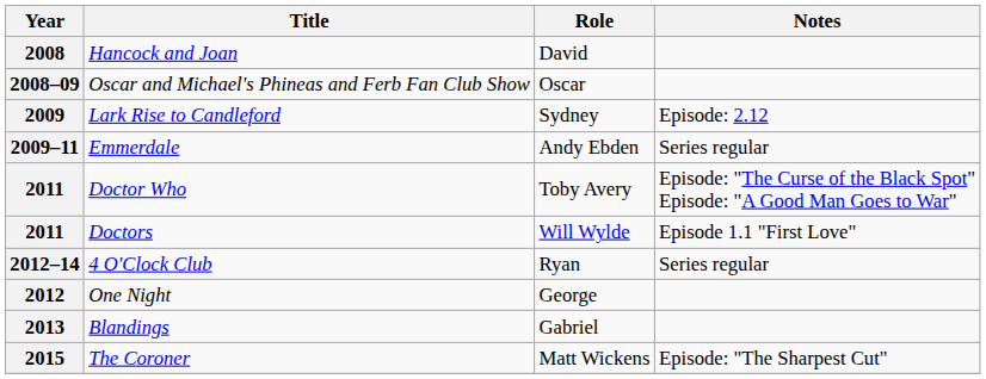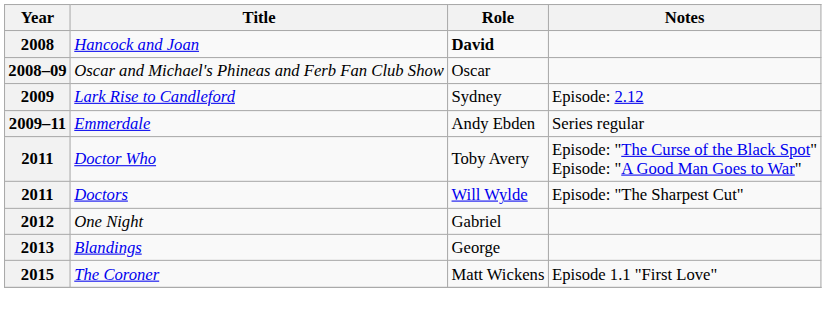 <table class="wikitable sortable plainrowheaders">
 <tr>
 <th scope="col">Year</th>
 <th scope="col">Title</th>
 <th scope="col">Role</th>
 <th scope="col" class="unsortable">Notes</th>
 </tr>
 <tr>
 <th scope="row">2008</th>
 <td><em><a href='#'>Hancock and Joan</a></em></td>
-<td>David</td>
+<td><strong>David</strong></td>
 <td></td>
 </tr>
 <tr>
 <th scope="row">2008–09</th>
 <td><em>Oscar and Michael's Phineas and Ferb Fan Club Show</em></td>
 <td>Oscar</td>
 <td></td>
 </tr>
 <tr>
 <th scope="row">2009</th>
 <td><em><a href='#'>Lark Rise to Candleford</a></em></td>
 <td>Sydney</td>
 <td>Episode: <a href='#'>2.12</a></td>
 </tr>
 <tr>
 <th scope="row">2009–11</th>
 <td><em><a href='#'>Emmerdale</a></em></td>
 <td>Andy Ebden</td>
 <td>Series regular</td>
 </tr>
 <tr>
 <th scope="row">2011</th>
 <td><em><a href='#'>Doctor Who</a></em></td>
 <td>Toby Avery</td>
 <td>Episode: "<a href='#'>The Curse of the Black Spot</a>"<br>Episode: "<a href='#'>A Good Man Goes to War</a>"</td>
 </tr>
 <tr>
 <th scope="row">2011</th>
 <td><em><a href='#'>Doctors</a></em></td>
 <td><a href='#'>Will Wylde</a></td>
-<td>Episode 1.1 "First Love"</td>
-</tr>
-<tr>
-<th scope="row">2012–14</th>
-<td><em><a href='#'>4 O'Clock Club</a></em></td>
-<td>Ryan</td>
-<td>Series regular</td>
+<td>Episode: "The Sharpest Cut"</td>
 </tr>
 <tr>
 <th scope="row">2012</th>
 <td><em>One Night</em></td>
-<td>George</td>
+<td>Gabriel</td>
 <td></td>
 </tr>
 <tr>
 <th scope="row">2013</th>
 <td><em><a href='#'>Blandings</a></em></td>
-<td>Gabriel</td>
+<td>George</td>
 <td></td>
 </tr>
 <tr>
 <th scope="row">2015</th>
 <td><em><a href='#'>The Coroner</a></em></td>
 <td>Matt Wickens</td>
-<td>Episode: "The Sharpest Cut"</td>
+<td>Episode 1.1 "First Love"</td>
 </tr>
 <tr>
 </tr>
 </table>
